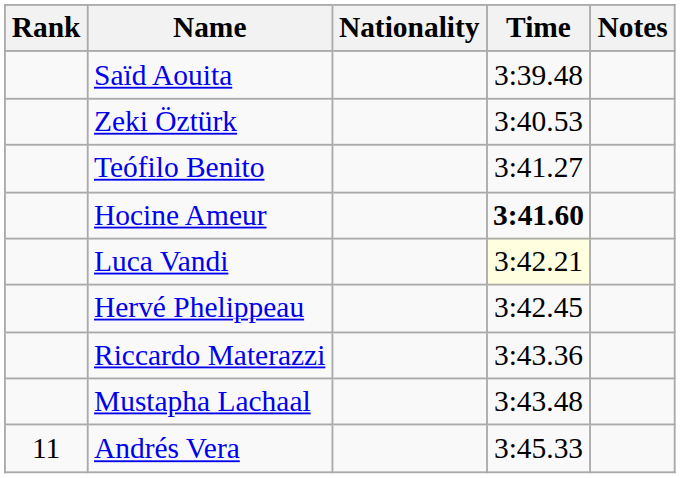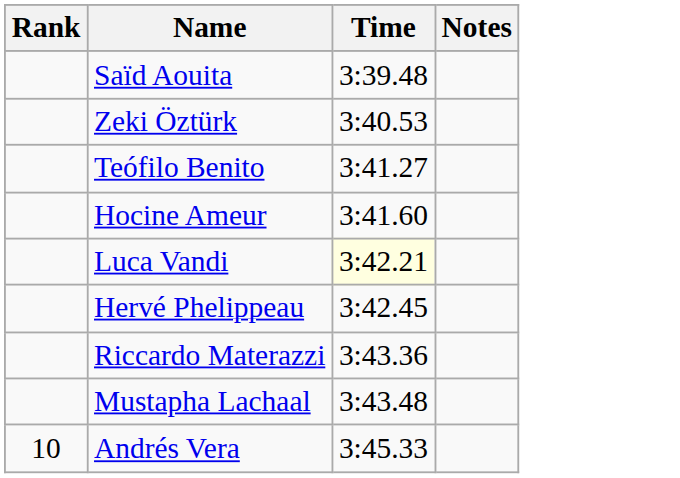 <table class="wikitable sortable" style="text-align:center">
 <tr>
 <th>Rank</th>
 <th>Name</th>
-<th>Nationality</th>
 <th>Time</th>
 <th>Notes</th>
 </tr>
 <tr>
 <td></td>
 <td align=left><a href='#'>Saïd Aouita</a></td>
-<td align=left></td>
 <td>3:39.48</td>
 <td></td>
 </tr>
 <tr>
 <td></td>
 <td align=left><a href='#'>Zeki Öztürk</a></td>
-<td align=left></td>
 <td>3:40.53</td>
 <td></td>
 </tr>
 <tr>
 <td></td>
 <td align=left><a href='#'>Teófilo Benito</a></td>
-<td align=left></td>
 <td>3:41.27</td>
 <td></td>
 </tr>
 <tr>
 <td></td>
 <td align=left><a href='#'>Hocine Ameur</a></td>
-<td align=left></td>
-<td><strong>3:41.60</strong></td>
+<td>3:41.60</td>
 <td></td>
 </tr>
 <tr>
 <td></td>
 <td align=left><a href='#'>Luca Vandi</a></td>
-<td align=left></td>
 <td style="background: lightyellow;">3:42.21</td>
 <td></td>
 </tr>
 <tr>
 <td></td>
 <td align=left><a href='#'>Hervé Phelippeau</a></td>
-<td align=left></td>
 <td>3:42.45</td>
 <td></td>
 </tr>
 <tr>
 <td></td>
 <td align=left><a href='#'>Riccardo Materazzi</a></td>
-<td align=left></td>
 <td>3:43.36</td>
 <td></td>
 </tr>
 <tr>
 <td></td>
 <td align=left><a href='#'>Mustapha Lachaal</a></td>
-<td align=left></td>
 <td>3:43.48</td>
 <td></td>
 </tr>
 <tr>
-<td>11</td>
+<td>10</td>
 <td align=left><a href='#'>Andrés Vera</a></td>
-<td align=left></td>
 <td>3:45.33</td>
 <td></td>
 </tr>
 </table>
